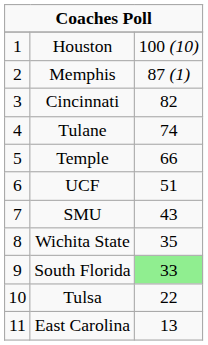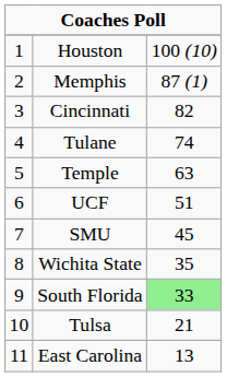 <table class="wikitable">
 <tr align="center">
 <td align="center" Colspan="3"><strong>Coaches Poll</strong></td>
 </tr>
 <tr align="center">
 </tr>
 <tr align="center">
 <td>1</td>
 <td>Houston</td>
 <td>100 <em>(10)</em></td>
 </tr>
 <tr align="center">
 <td>2</td>
 <td>Memphis</td>
 <td>87 <em>(1)</em></td>
 </tr>
 <tr align="center">
 <td>3</td>
 <td>Cincinnati</td>
 <td>82</td>
 </tr>
 <tr align="center">
 <td>4</td>
 <td>Tulane</td>
 <td>74</td>
 </tr>
 <tr align="center">
 <td>5</td>
 <td>Temple</td>
-<td>66</td>
+<td>63</td>
 </tr>
 <tr align="center">
 <td>6</td>
 <td>UCF</td>
 <td>51</td>
 </tr>
 <tr align="center">
 <td>7</td>
 <td>SMU</td>
-<td>43</td>
+<td>45</td>
 </tr>
 <tr align="center">
 <td>8</td>
 <td>Wichita State</td>
 <td>35</td>
 </tr>
 <tr align="center">
 <td>9</td>
 <td>South Florida</td>
 <td style="background: lightgreen;">33</td>
 </tr>
 <tr align="center">
 <td>10</td>
 <td>Tulsa</td>
-<td>22</td>
+<td>21</td>
 </tr>
 <tr align="center">
 <td>11</td>
 <td>East Carolina</td>
 <td>13</td>
 </tr>
 </table>
